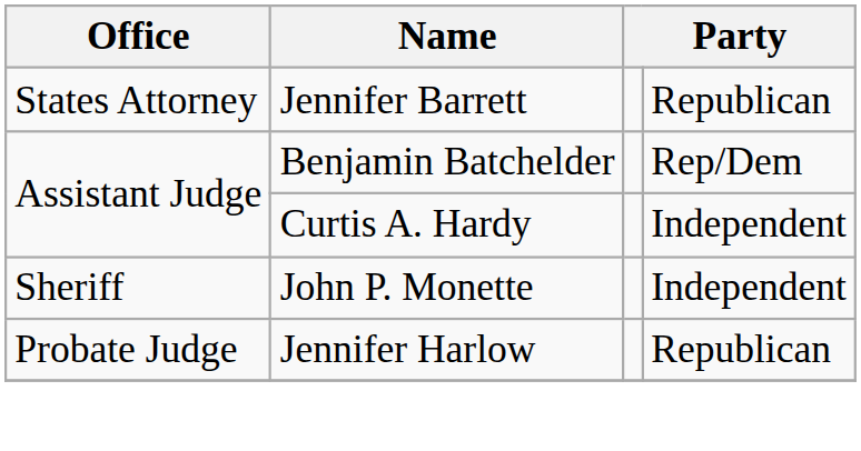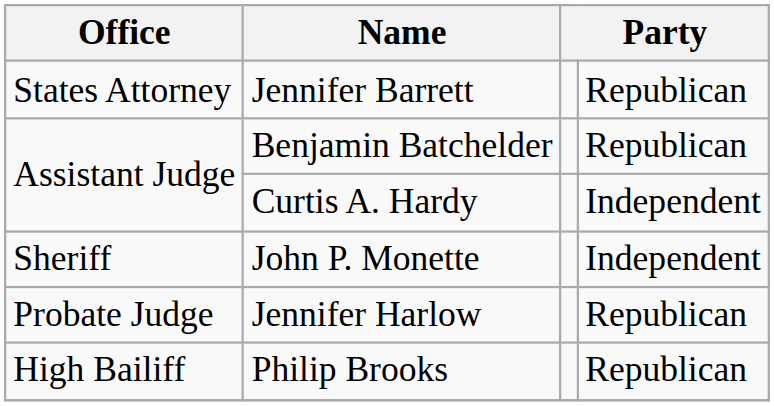 <table class="wikitable sortable">
 <tr>
 <th>Office</th>
 <th>Name</th>
 <th colspan="2">Party</th>
 </tr>
 <tr>
 <td>States Attorney</td>
 <td>Jennifer Barrett</td>
 <td></td>
 <td>Republican</td>
 </tr>
 <tr>
 <td rowspan=2>Assistant Judge</td>
 <td>Benjamin Batchelder</td>
 <td></td>
-<td>Rep/Dem</td>
+<td>Republican</td>
 </tr>
 <tr>
 <td>Curtis A. Hardy</td>
 <td></td>
 <td>Independent</td>
 </tr>
 <tr>
 <td>Sheriff</td>
 <td>John P. Monette</td>
 <td></td>
 <td>Independent</td>
 </tr>
 <tr>
 <td>Probate Judge</td>
 <td>Jennifer Harlow</td>
 <td></td>
 <td>Republican</td>
 </tr>
 <tr>
+<td>High Bailiff</td>
+<td>Philip Brooks</td>
+<td></td>
+<td>Republican</td>
+</tr>
+<tr>
 </tr>
 </table>
